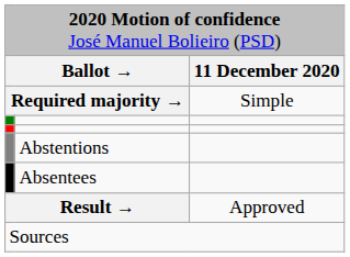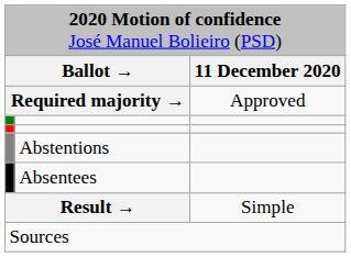 <table class="wikitable" style="text-align:center;">
 <tr>
 <td colspan="4" align="center" bgcolor="#C0C0C0"><strong>2020 Motion of confidence</strong><br><a href='#'>José Manuel Bolieiro</a> (<a href='#'>PSD</a>)</td>
 </tr>
 <tr>
 <th colspan="2" style="width:150px;">Ballot →</th>
 <th>11 December 2020</th>
 </tr>
 <tr>
 <th colspan="2">Required majority →</th>
-<td>Simple</td>
+<td>Approved </td>
 </tr>
 <tr>
 <th style="color:inherit;background:green;"></th>
 <td style="text-align:left;"></td>
 <td></td>
 </tr>
 <tr>
 <th style="width:1px; background:red;"></th>
 <td style="text-align:left;"></td>
 <td></td>
 </tr>
 <tr>
 <th style="color:inherit;background:gray;"></th>
 <td style="text-align:left;">Abstentions</td>
 <td></td>
 </tr>
 <tr>
 <th style="color:inherit;background:black;"></th>
 <td style="text-align:left;">Absentees</td>
 <td></td>
 </tr>
 <tr>
 <th colspan="2">Result →</th>
-<td>Approved </td>
+<td>Simple</td>
 </tr>
 <tr>
 <td style="text-align:left;" colspan="4">Sources</td>
 </tr>
 </table>
